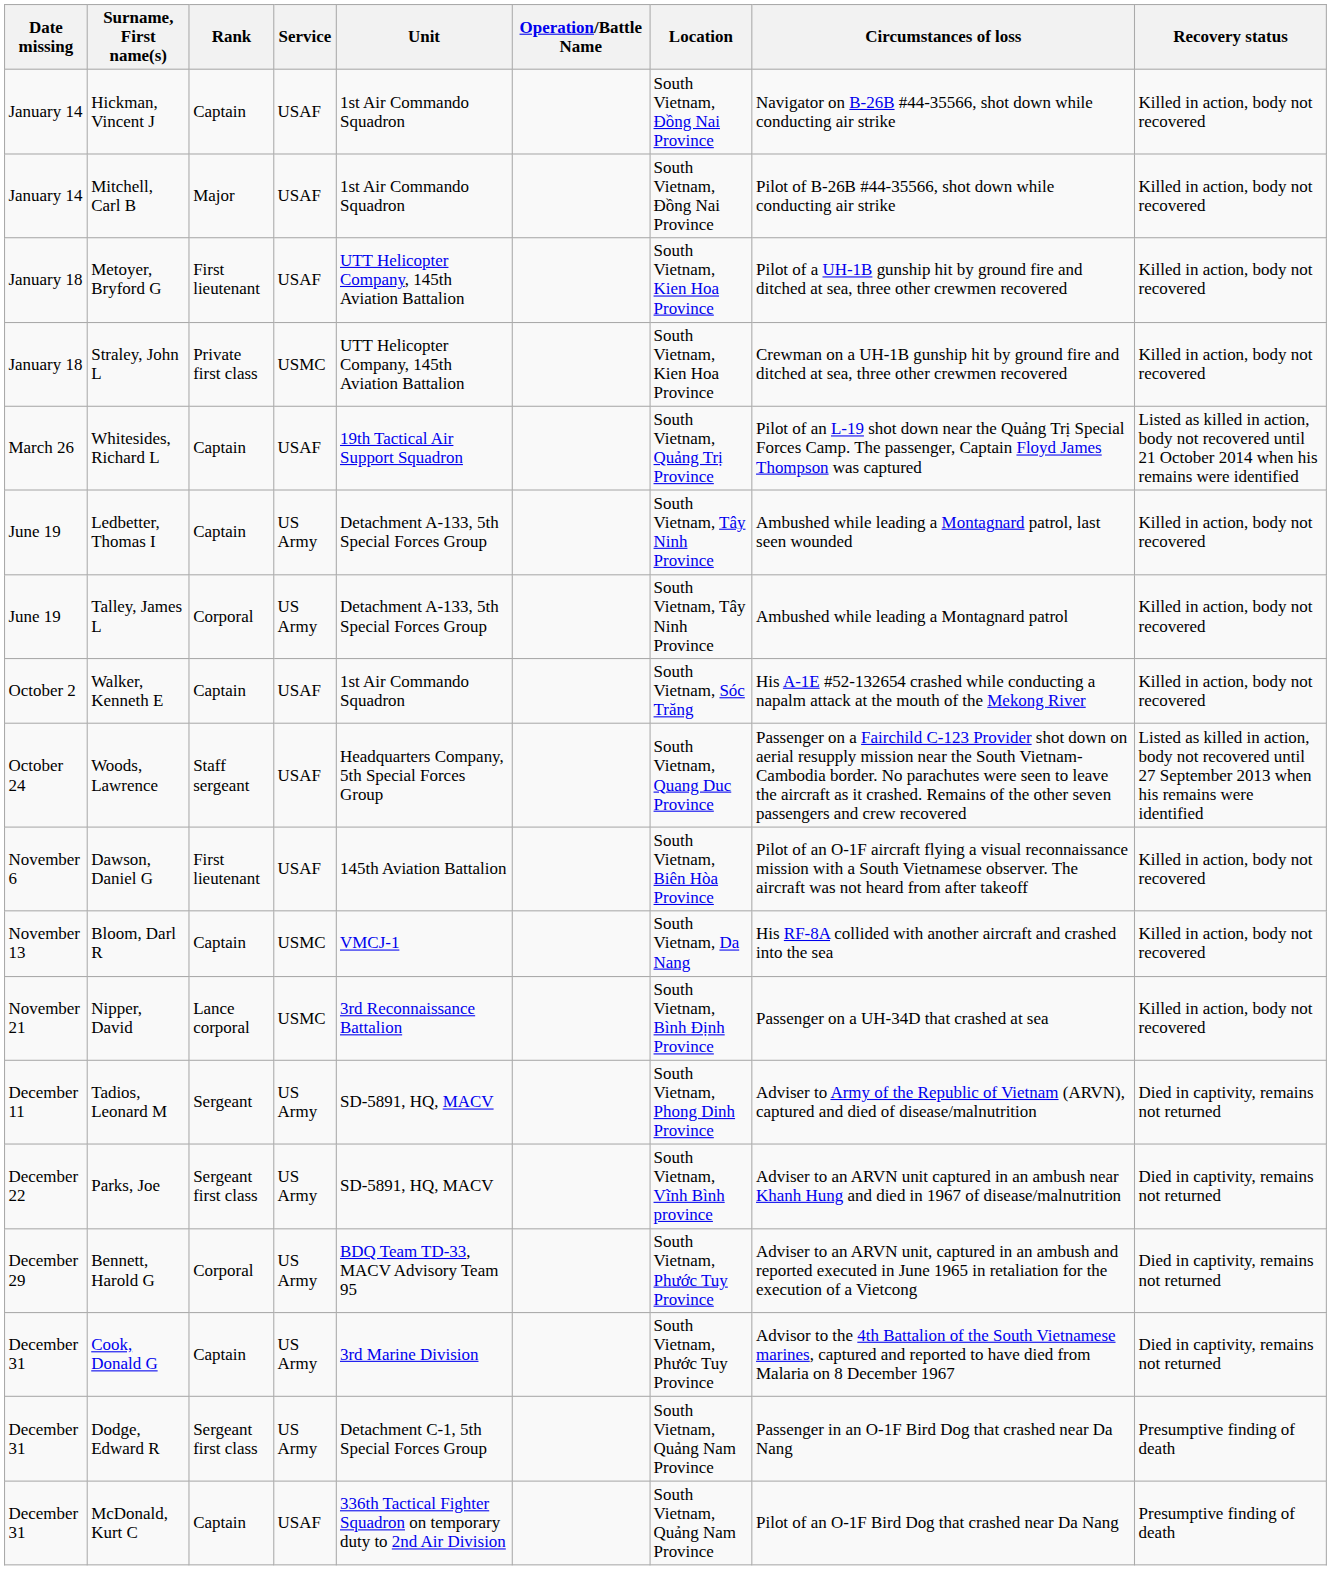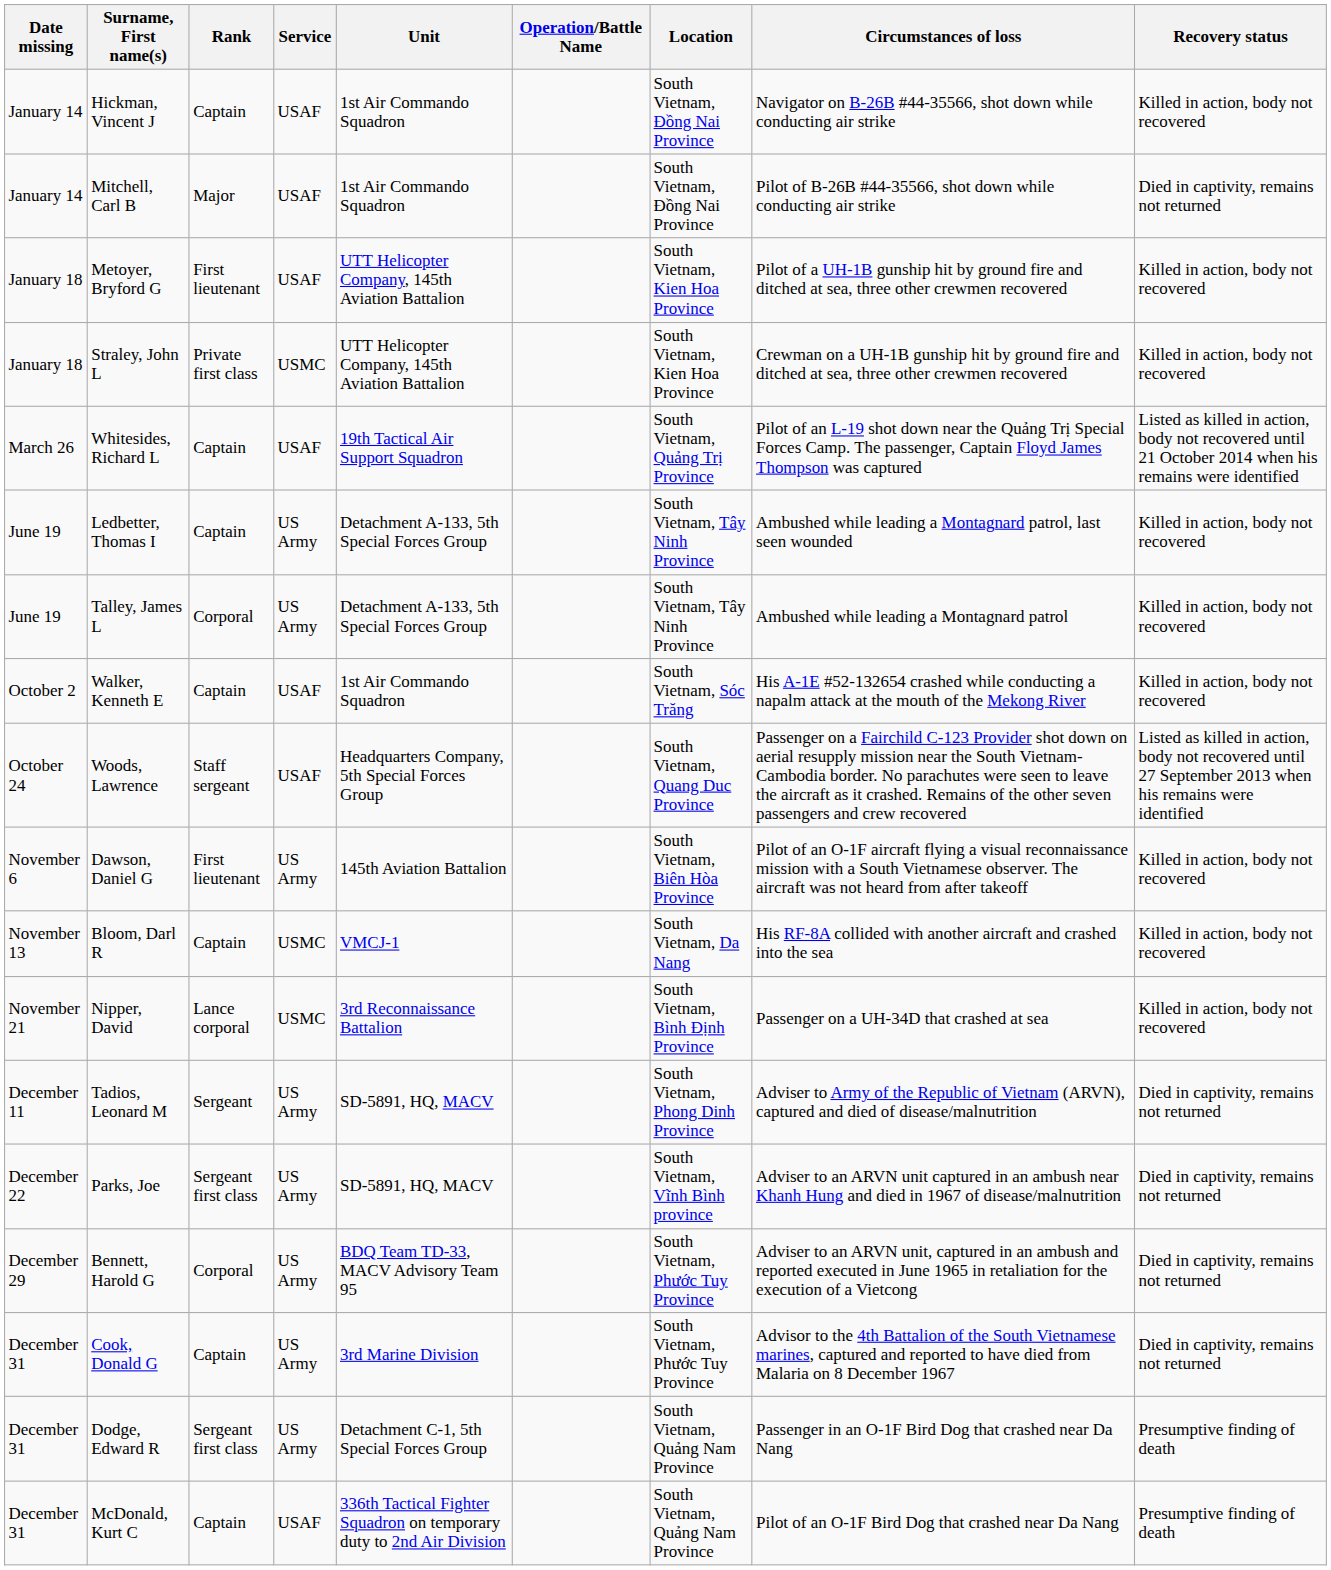 <table class="wikitable sortable">
 <tr>
 <th>Date missing</th>
 <th>Surname, First name(s)</th>
 <th>Rank</th>
 <th>Service</th>
 <th>Unit</th>
 <th><a href='#'>Operation</a>/Battle Name</th>
 <th>Location</th>
 <th>Circumstances of loss</th>
 <th>Recovery status</th>
 </tr>
 <tr>
 <td>January 14</td>
 <td>Hickman, Vincent J</td>
 <td>Captain</td>
 <td>USAF</td>
 <td>1st Air Commando Squadron</td>
 <td></td>
 <td>South Vietnam, <a href='#'>Đồng Nai Province</a></td>
 <td>Navigator on <a href='#'>B-26B</a> #44-35566, shot down while conducting air strike</td>
 <td>Killed in action, body not recovered</td>
 </tr>
 <tr>
 <td>January 14</td>
 <td>Mitchell, Carl B</td>
 <td>Major</td>
 <td>USAF</td>
 <td>1st Air Commando Squadron</td>
 <td></td>
 <td>South Vietnam, Đồng Nai Province</td>
 <td>Pilot of B-26B #44-35566, shot down while conducting air strike</td>
-<td>Killed in action, body not recovered</td>
+<td>Died in captivity, remains not returned</td>
 </tr>
 <tr>
 <td>January 18</td>
 <td>Metoyer, Bryford G</td>
 <td>First lieutenant</td>
 <td>USAF</td>
 <td><a href='#'>UTT Helicopter Company</a>, 145th Aviation Battalion</td>
 <td></td>
 <td>South Vietnam, <a href='#'>Kien Hoa Province</a></td>
 <td>Pilot of a <a href='#'>UH-1B</a> gunship hit by ground fire and ditched at sea, three other crewmen recovered</td>
 <td>Killed in action, body not recovered</td>
 </tr>
 <tr>
 <td>January 18</td>
 <td>Straley, John L</td>
 <td>Private first class</td>
 <td>USMC</td>
 <td>UTT Helicopter Company, 145th Aviation Battalion</td>
 <td></td>
 <td>South Vietnam, Kien Hoa Province</td>
 <td>Crewman on a UH-1B gunship hit by ground fire and ditched at sea, three other crewmen recovered</td>
 <td>Killed in action, body not recovered</td>
 </tr>
 <tr>
 <td>March 26</td>
 <td>Whitesides, Richard L</td>
 <td>Captain</td>
 <td>USAF</td>
 <td><a href='#'>19th Tactical Air Support Squadron</a></td>
 <td></td>
 <td>South Vietnam, <a href='#'>Quảng Trị Province</a></td>
 <td>Pilot of an <a href='#'>L-19</a> shot down near the Quảng Trị Special Forces Camp. The passenger, Captain <a href='#'>Floyd James Thompson</a> was captured</td>
 <td>Listed as killed in action, body not recovered until 21 October 2014 when his remains were identified</td>
 </tr>
 <tr>
 <td>June 19</td>
 <td>Ledbetter, Thomas I</td>
 <td>Captain</td>
 <td>US Army</td>
 <td>Detachment A-133, 5th Special Forces Group</td>
 <td></td>
 <td>South Vietnam, <a href='#'>Tây Ninh Province</a></td>
 <td>Ambushed while leading a <a href='#'>Montagnard</a> patrol, last seen wounded</td>
 <td>Killed in action, body not recovered</td>
 </tr>
 <tr>
 <td>June 19</td>
 <td>Talley, James L</td>
 <td>Corporal</td>
 <td>US Army</td>
 <td>Detachment A-133, 5th Special Forces Group</td>
 <td></td>
 <td>South Vietnam, Tây Ninh Province</td>
 <td>Ambushed while leading a Montagnard patrol</td>
 <td>Killed in action, body not recovered</td>
 </tr>
 <tr>
 <td>October 2</td>
 <td>Walker, Kenneth E</td>
 <td>Captain</td>
 <td>USAF</td>
 <td>1st Air Commando Squadron</td>
 <td></td>
 <td>South Vietnam, <a href='#'>Sóc Trăng</a></td>
 <td>His <a href='#'>A-1E</a> #52-132654 crashed while conducting a napalm attack at the mouth of the <a href='#'>Mekong River</a></td>
 <td>Killed in action, body not recovered</td>
 </tr>
 <tr>
 <td>October 24</td>
 <td>Woods, Lawrence</td>
 <td>Staff sergeant</td>
 <td>USAF</td>
 <td>Headquarters Company, 5th Special Forces Group</td>
 <td></td>
 <td>South Vietnam, <a href='#'>Quang Duc Province</a></td>
 <td>Passenger on a <a href='#'>Fairchild C-123 Provider</a> shot down on aerial resupply mission near the South Vietnam-Cambodia border. No parachutes were seen to leave the aircraft as it crashed. Remains of the other seven passengers and crew recovered</td>
 <td>Listed as killed in action, body not recovered until 27 September 2013 when his remains were identified</td>
 </tr>
 <tr>
 <td>November 6</td>
 <td>Dawson, Daniel G</td>
 <td>First lieutenant</td>
-<td>USAF</td>
+<td>US Army</td>
 <td>145th Aviation Battalion</td>
 <td></td>
 <td>South Vietnam, <a href='#'>Biên Hòa Province</a></td>
 <td>Pilot of an O-1F aircraft flying a visual reconnaissance mission with a South Vietnamese observer. The aircraft was not heard from after takeoff</td>
 <td>Killed in action, body not recovered</td>
 </tr>
 <tr>
 <td>November 13</td>
 <td>Bloom, Darl R</td>
 <td>Captain</td>
 <td>USMC</td>
 <td><a href='#'>VMCJ-1</a></td>
 <td></td>
 <td>South Vietnam, <a href='#'>Da Nang</a></td>
 <td>His <a href='#'>RF-8A</a> collided with another aircraft and crashed into the sea</td>
 <td>Killed in action, body not recovered</td>
 </tr>
 <tr>
 <td>November 21</td>
 <td>Nipper, David</td>
 <td>Lance corporal</td>
 <td>USMC</td>
 <td><a href='#'>3rd Reconnaissance Battalion</a></td>
 <td></td>
 <td>South Vietnam, <a href='#'>Bình Định Province</a></td>
 <td>Passenger on a UH-34D that crashed at sea</td>
 <td>Killed in action, body not recovered</td>
 </tr>
 <tr>
 <td>December 11</td>
 <td>Tadios, Leonard M</td>
 <td>Sergeant</td>
 <td>US Army</td>
 <td>SD-5891, HQ, <a href='#'>MACV</a></td>
 <td></td>
 <td>South Vietnam, <a href='#'>Phong Dinh Province</a></td>
 <td>Adviser to <a href='#'>Army of the Republic of Vietnam</a> (ARVN), captured and died of disease/malnutrition</td>
 <td>Died in captivity, remains not returned</td>
 </tr>
 <tr>
 <td>December 22</td>
 <td>Parks, Joe</td>
 <td>Sergeant first class</td>
 <td>US Army</td>
 <td>SD-5891, HQ, MACV</td>
 <td></td>
 <td>South Vietnam, <a href='#'>Vĩnh Bình province</a></td>
 <td>Adviser to an ARVN unit captured in an ambush near <a href='#'>Khanh Hung</a> and died in 1967 of disease/malnutrition</td>
 <td>Died in captivity, remains not returned</td>
 </tr>
 <tr>
 <td>December 29</td>
 <td>Bennett, Harold G</td>
 <td>Corporal</td>
 <td>US Army</td>
 <td><a href='#'>BDQ Team TD-33</a>, MACV Advisory Team 95</td>
 <td></td>
 <td>South Vietnam, <a href='#'>Phước Tuy Province</a></td>
 <td>Adviser to an ARVN unit, captured in an ambush and reported executed in June 1965 in retaliation for the execution of a Vietcong</td>
 <td>Died in captivity, remains not returned</td>
 </tr>
 <tr>
 <td>December 31</td>
 <td><a href='#'>Cook, Donald G</a></td>
 <td>Captain</td>
 <td>US Army</td>
 <td><a href='#'>3rd Marine Division</a></td>
 <td></td>
 <td>South Vietnam, Phước Tuy Province</td>
 <td>Advisor to the <a href='#'>4th Battalion of the South Vietnamese marines</a>, captured and reported to have died from Malaria on 8 December 1967</td>
 <td>Died in captivity, remains not returned</td>
 </tr>
 <tr>
 <td>December 31</td>
 <td>Dodge, Edward R</td>
 <td>Sergeant first class</td>
 <td>US Army</td>
 <td>Detachment C-1, 5th Special Forces Group</td>
 <td></td>
 <td>South Vietnam, Quảng Nam Province</td>
 <td>Passenger in an O-1F Bird Dog that crashed near Da Nang</td>
 <td>Presumptive finding of death</td>
 </tr>
 <tr>
 <td>December 31</td>
 <td>McDonald, Kurt C</td>
 <td>Captain</td>
 <td>USAF</td>
 <td><a href='#'>336th Tactical Fighter Squadron</a> on temporary duty to <a href='#'>2nd Air Division</a></td>
 <td></td>
 <td>South Vietnam, Quảng Nam Province</td>
 <td>Pilot of an O-1F Bird Dog that crashed near Da Nang</td>
 <td>Presumptive finding of death</td>
 </tr>
 </table>
